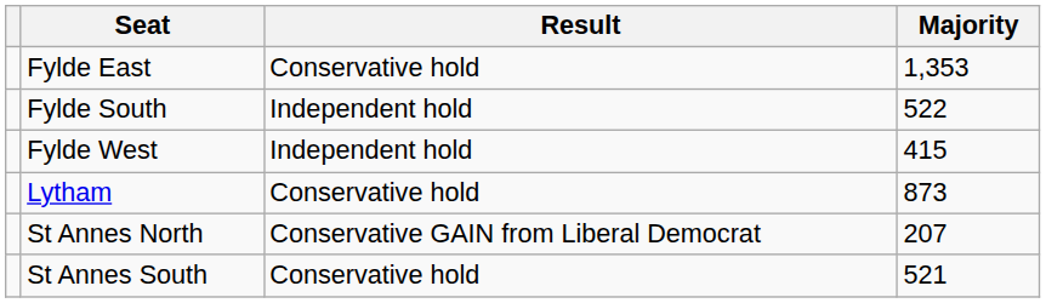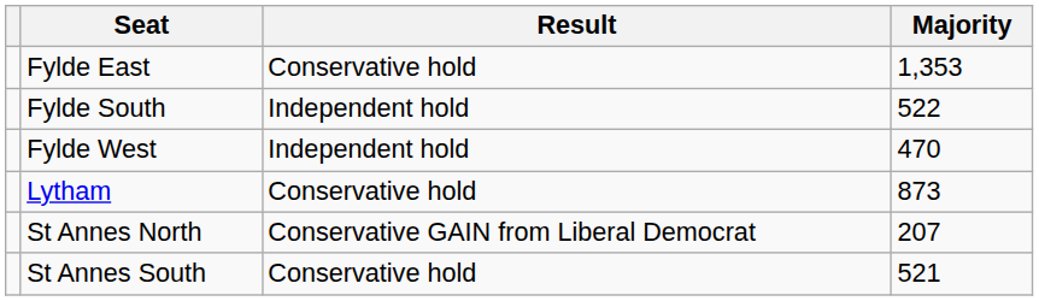 <table class="wikitable" style="right; width:50%">
 <tr>
 <th></th>
 <th>Seat</th>
 <th>Result</th>
 <th>Majority</th>
 </tr>
 <tr>
 <td></td>
 <td>Fylde East</td>
 <td>Conservative hold</td>
 <td>1,353</td>
 </tr>
 <tr>
 <td></td>
 <td>Fylde South</td>
 <td>Independent hold</td>
 <td>522</td>
 </tr>
 <tr>
 <td></td>
 <td>Fylde West</td>
 <td>Independent hold</td>
-<td>415</td>
+<td>470</td>
 </tr>
 <tr>
 <td></td>
 <td><a href='#'>Lytham</a></td>
 <td>Conservative hold</td>
 <td>873</td>
 </tr>
 <tr>
 <td></td>
 <td>St Annes North</td>
 <td>Conservative GAIN from Liberal Democrat</td>
 <td>207</td>
 </tr>
 <tr>
 <td></td>
 <td>St Annes South</td>
 <td>Conservative hold</td>
 <td>521</td>
 </tr>
 </table>
